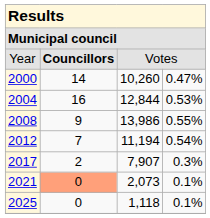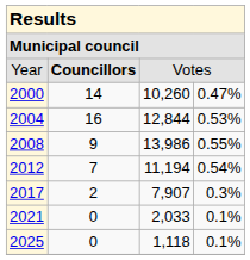 <table class="wikitable" align="right" style="float: right; margin: 0 0 0.5em 0.5em;">
 <tr>
 <td valign="top" style=background:#FFF8DC colspan=4><big><strong>Results</strong></big></td>
 </tr>
 <tr>
 <td valign="top" colspan=4 style=background:#e3e3e3><strong>Municipal council</strong></td>
 </tr>
 <tr>
 <td align="center" style=background:#e3e3e3>Year</td>
 <td align="center" style=background:#e3e3e3><strong>Councillors</strong></td>
 <td align="center" style=background:#e3e3e3 colspan=2>Votes</td>
 </tr>
 <tr align=center>
 <td style="background:#FFF8DC;" align="center"><a href='#'>2000</a></td>
 <td align="center">14</td>
 <td align="right">10,260</td>
 <td align="right">0.47%</td>
 </tr>
 <tr>
 <td style="background:#FFF8DC;" align="center"><a href='#'>2004</a></td>
 <td align="center">16</td>
 <td align="right">12,844</td>
 <td align="right">0.53%</td>
 </tr>
 <tr>
 <td style="background:#FFF8DC;" align="center"><a href='#'>2008</a></td>
 <td align="center">9</td>
 <td align="right">13,986</td>
 <td align="right">0.55%</td>
 </tr>
 <tr>
 <td style="background:#FFF8DC;" align="center"><a href='#'>2012</a></td>
 <td align="center">7</td>
 <td align="right">11,194</td>
 <td align="right">0.54%</td>
 </tr>
 <tr>
 <td style="background:#FFF8DC;" align="center"><a href='#'>2017</a></td>
 <td align="center">2</td>
 <td align="right">7,907</td>
 <td align="right">0.3%</td>
 </tr>
 <tr>
 <td style="background:#FFF8DC;" align="center"><a href='#'>2021</a></td>
-<td align="center" style="background: lightsalmon;">0</td>
-<td align="right">2,073</td>
+<td align="center">0</td>
+<td align="right">2,033</td>
 <td align="right">0.1%</td>
 </tr>
 <tr>
 <td style="background:#FFF8DC;" align="center"><a href='#'>2025</a></td>
 <td align="center">0</td>
 <td align="right">1,118</td>
 <td align="right">0.1%</td>
 </tr>
 <tr>
 </tr>
 </table>
